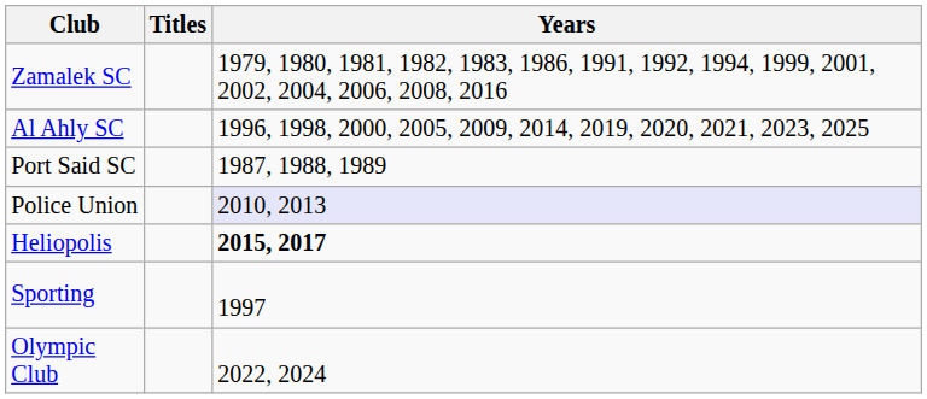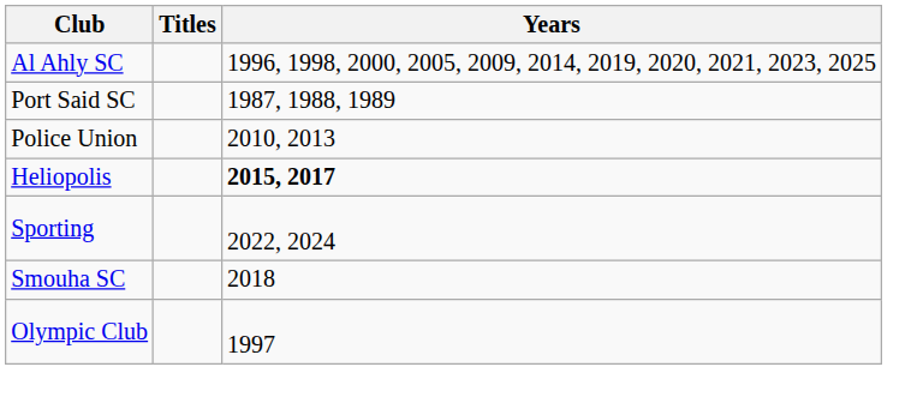 <table class="wikitable">
 <tr>
 <th>Club</th>
 <th>Titles</th>
 <th>Years</th>
-</tr>
-<tr>
-<td><a href='#'>Zamalek SC</a></td>
-<td></td>
-<td>1979, 1980, 1981, 1982, 1983, 1986, 1991, 1992, 1994, 1999, 2001, 2002, 2004, 2006, 2008, 2016</td>
 </tr>
 <tr>
 <td><a href='#'>Al Ahly SC</a></td>
 <td></td>
 <td>1996, 1998, 2000, 2005, 2009, 2014, 2019, 2020, 2021, 2023, 2025</td>
 </tr>
 <tr>
 <td>Port Said SC</td>
 <td></td>
 <td>1987, 1988, 1989</td>
 </tr>
 <tr>
 <td>Police Union</td>
 <td></td>
-<td style="background: lavender;">2010, 2013</td>
+<td>2010, 2013</td>
 </tr>
 <tr>
 <td><a href='#'>Heliopolis</a></td>
 <td></td>
 <td><strong>2015, 2017</strong></td>
 </tr>
 <tr>
 <td><a href='#'>Sporting</a></td>
 <td></td>
-<td><br>1997</td>
+<td><br>2022, 2024</td>
+</tr>
+<tr>
+<td><a href='#'>Smouha SC</a></td>
+<td></td>
+<td>2018</td>
 </tr>
 <tr>
 <td><a href='#'>Olympic Club</a></td>
 <td></td>
-<td><br>2022, 2024</td>
+<td><br>1997</td>
 </tr>
 </table>
